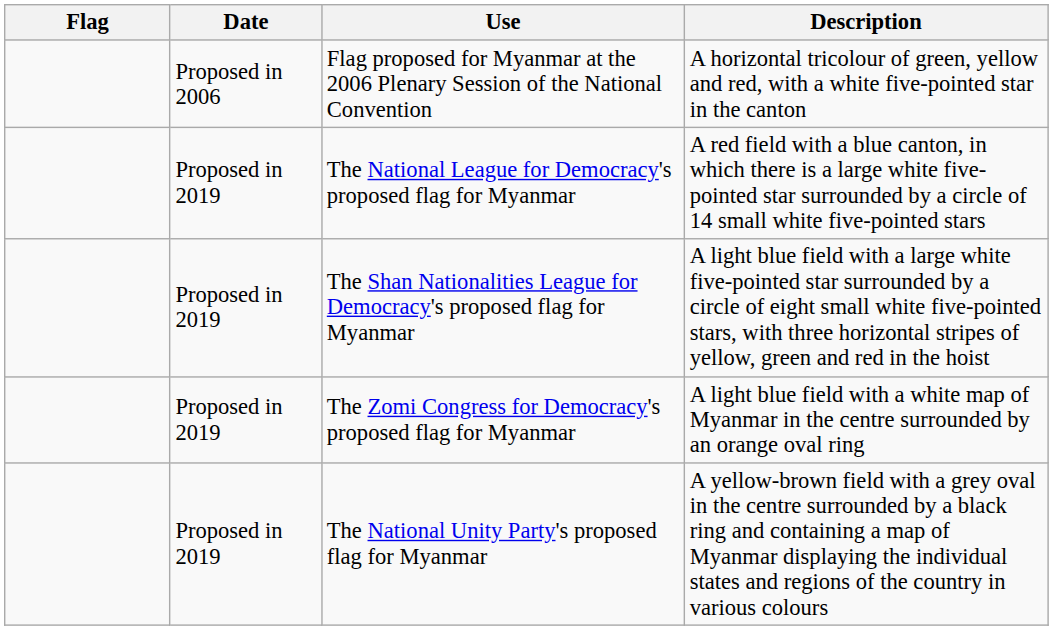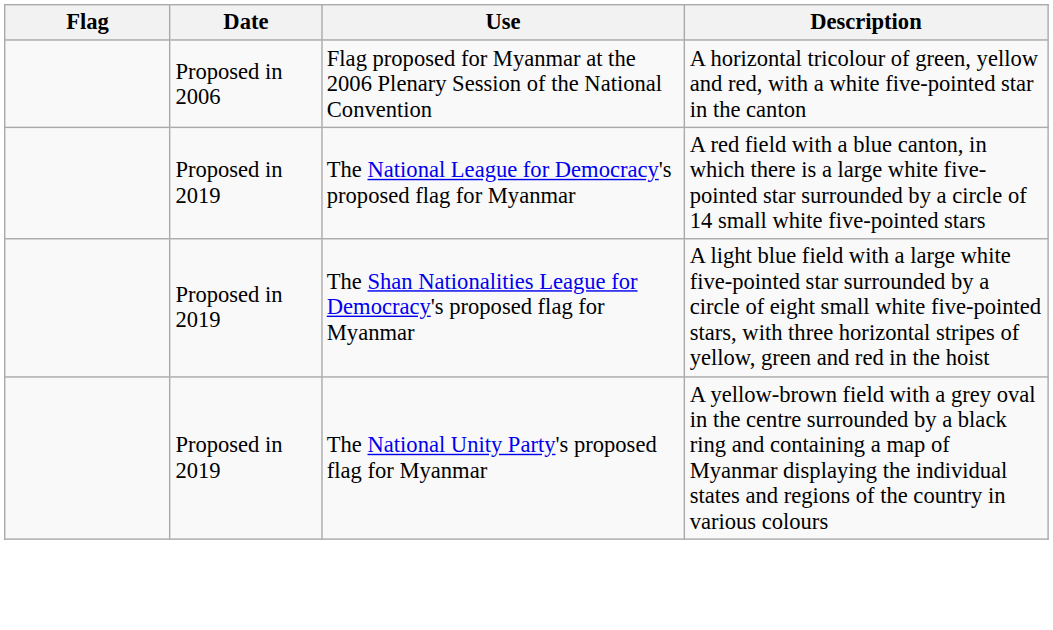 <table class="wikitable">
 <tr>
 <th style="width:110px;">Flag</th>
 <th style="width:100px;">Date</th>
 <th style="width:250px;">Use</th>
 <th style="width:250px;">Description</th>
 </tr>
 <tr>
 <td></td>
 <td>Proposed in 2006</td>
 <td>Flag proposed for Myanmar at the 2006 Plenary Session of the National Convention</td>
 <td>A horizontal tricolour of green, yellow and red, with a white five-pointed star in the canton</td>
 </tr>
 <tr>
 <td></td>
 <td>Proposed in 2019</td>
 <td>The <a href='#'>National League for Democracy</a>'s proposed flag for Myanmar</td>
 <td>A red field with a blue canton, in which there is a large white five-pointed star surrounded by a circle of 14 small white five-pointed stars</td>
 </tr>
 <tr>
 <td></td>
 <td>Proposed in 2019</td>
 <td>The <a href='#'>Shan Nationalities League for Democracy</a>'s proposed flag for Myanmar</td>
 <td>A light blue field with a large white five-pointed star surrounded by a circle of eight small white five-pointed stars, with three horizontal stripes of yellow, green and red in the hoist</td>
 </tr>
 <tr>
 <td></td>
 <td>Proposed in 2019</td>
-<td>The <a href='#'>Zomi Congress for Democracy</a>'s proposed flag for Myanmar</td>
-<td>A light blue field with a white map of Myanmar in the centre surrounded by an orange oval ring</td>
-</tr>
-<tr>
-<td></td>
-<td>Proposed in 2019</td>
 <td>The <a href='#'>National Unity Party</a>'s proposed flag for Myanmar</td>
 <td>A yellow-brown field with a grey oval in the centre surrounded by a black ring and containing a map of Myanmar displaying the individual states and regions of the country in various colours</td>
 </tr>
 </table>
